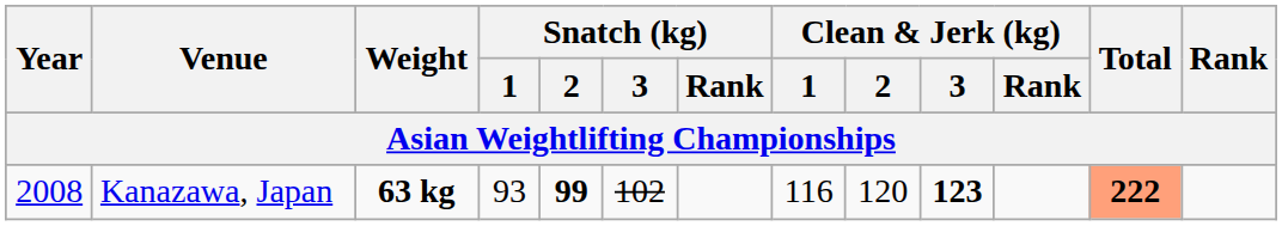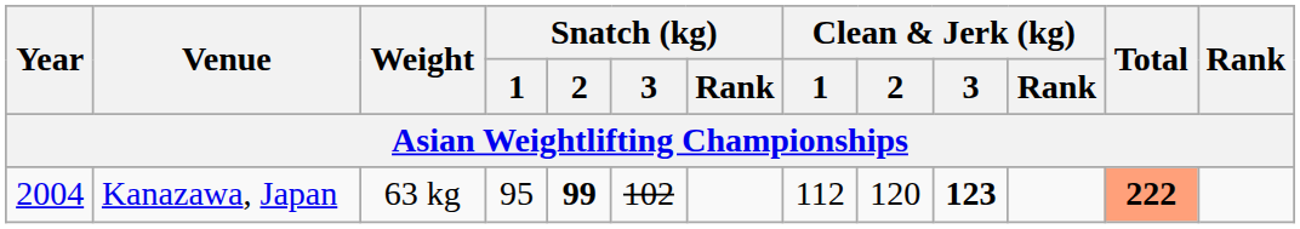 <table class = "wikitable" style="text-align:center;">
 <tr>
 <th rowspan=2 width=40>Year</th>
 <th rowspan=2 width=250>Venue</th>
 <th rowspan=2 width=60>Weight</th>
 <th colspan=4>Snatch (kg)</th>
 <th colspan=4>Clean & Jerk (kg)</th>
 <th rowspan=2 width=40>Total</th>
 <th rowspan=2 width=40>Rank</th>
 </tr>
 <tr>
 <th width=40>1</th>
 <th width=40>2</th>
 <th width=40>3</th>
 <th width=40>Rank</th>
 <th width=40>1</th>
 <th width=40>2</th>
 <th width=40>3</th>
 <th width=40>Rank</th>
 </tr>
 <tr>
 <th colspan=13><a href='#'>Asian Weightlifting Championships</a></th>
 </tr>
 <tr>
-<td><a href='#'>2008</a></td>
+<td><a href='#'>2004</a></td>
 <td align=left> <a href='#'>Kanazawa</a>, <a href='#'>Japan</a></td>
-<td><strong>63 kg</strong></td>
-<td>93</td>
+<td>63 kg</td>
+<td>95</td>
 <td><strong>99</strong></td>
 <td><s>102</s></td>
 <td></td>
-<td>116</td>
+<td>112</td>
 <td>120</td>
 <td><strong>123</strong></td>
 <td></td>
 <td style="background: lightsalmon;"><strong>222</strong></td>
 <td></td>
 </tr>
 </table>
